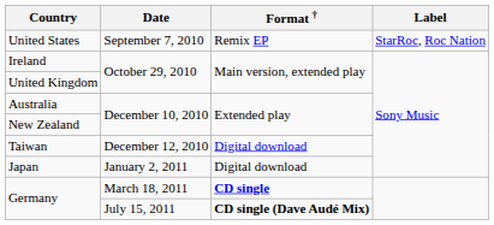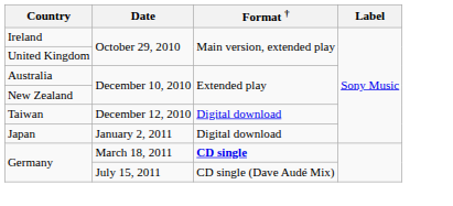 <table class="wikitable" border="1">
 <tr>
 <th scope="col">Country</th>
 <th scope="col">Date</th>
 <th scope="col">Format <sup>†</sup></th>
 <th scope="col">Label</th>
-</tr>
-<tr>
-<td>United States</td>
-<td>September 7, 2010</td>
-<td>Remix <a href='#'>EP</a></td>
-<td><a href='#'>StarRoc</a>, <a href='#'>Roc Nation</a></td>
 </tr>
 <tr>
 <td>Ireland</td>
 <td rowspan=2>October 29, 2010</td>
 <td rowspan=2>Main version, extended play</td>
 <td rowspan=6><a href='#'>Sony Music</a></td>
 </tr>
 <tr>
 <td>United Kingdom</td>
 </tr>
 <tr>
 <td>Australia</td>
 <td rowspan=2>December 10, 2010</td>
 <td rowspan=2>Extended play</td>
 </tr>
 <tr>
 <td>New Zealand</td>
 </tr>
 <tr>
 <td>Taiwan</td>
 <td>December 12, 2010</td>
 <td><a href='#'>Digital download</a></td>
 </tr>
 <tr>
 <td>Japan</td>
 <td>January 2, 2011</td>
 <td>Digital download</td>
 </tr>
 <tr>
 <td rowspan="2">Germany</td>
 <td>March 18, 2011</td>
 <td><strong><a href='#'>CD single</a></strong></td>
 </tr>
 <tr>
 <td>July 15, 2011</td>
-<td><strong>CD single (Dave Audé Mix)</strong></td>
+<td>CD single (Dave Audé Mix)</td>
 </tr>
 </table>
